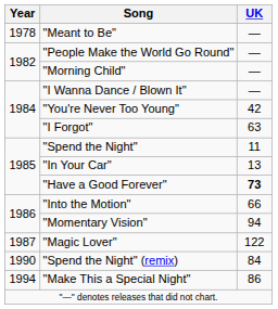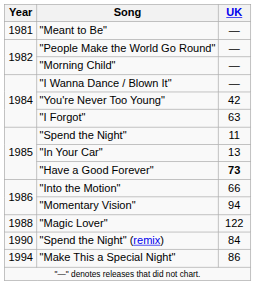 <table class="wikitable">
 <tr>
 <th align="center" valign="top" width="40">Year</th>
 <th align="left" valign="top">Song</th>
 <th align="center" valign="top" width="40"><a href='#'>UK</a><br></th>
 </tr>
 <tr>
-<td align="center" rowspan="1">1978</td>
+<td align="center" rowspan="1">1981</td>
 <td align="left" valign="top">"Meant to Be"</td>
 <td align="center" valign="top">—</td>
 </tr>
 <tr>
 <td align="center" rowspan="2">1982</td>
 <td align="left" valign="top">"People Make the World Go Round"</td>
 <td align="center" valign="top">—</td>
 </tr>
 <tr>
 <td align="left" valign="top">"Morning Child"</td>
 <td align="center" valign="top">—</td>
 </tr>
 <tr>
 <td align="center" rowspan="3">1984</td>
 <td align="left" valign="top">"I Wanna Dance / Blown It"</td>
 <td align="center" valign="top">—</td>
 </tr>
 <tr>
 <td align="left" valign="top">"You're Never Too Young"</td>
 <td align="center" valign="top">42</td>
 </tr>
 <tr>
 <td align="left" valign="top">"I Forgot"</td>
 <td align="center" valign="top">63</td>
 </tr>
 <tr>
 <td align="center" rowspan="3">1985</td>
 <td align="left" valign="top">"Spend the Night"</td>
 <td align="center" valign="top">11</td>
 </tr>
 <tr>
 <td align="left" valign="top">"In Your Car"</td>
 <td align="center" valign="top">13</td>
 </tr>
 <tr>
 <td align="left" valign="top">"Have a Good Forever"</td>
 <td align="center" valign="top"><strong>73</strong></td>
 </tr>
 <tr>
 <td align="center" rowspan="2">1986</td>
 <td align="left" valign="top">"Into the Motion"</td>
 <td align="center" valign="top">66</td>
 </tr>
 <tr>
 <td align="left" valign="top">"Momentary Vision"</td>
 <td align="center" valign="top">94</td>
 </tr>
 <tr>
-<td align="center">1987</td>
+<td align="center">1988</td>
 <td align="left" valign="top">"Magic Lover"</td>
 <td align="center" valign="top">122</td>
 </tr>
 <tr>
 <td align="center">1990</td>
 <td align="left" valign="top">"Spend the Night" (<a href='#'>remix</a>)</td>
 <td align="center" valign="top">84</td>
 </tr>
 <tr>
 <td align="center">1994</td>
 <td align="left" valign="top">"Make This a Special Night"</td>
 <td align="center" valign="top">86</td>
 </tr>
 <tr>
 <td colspan="7" style="text-align:center; font-size:9pt;">"—" denotes releases that did not chart.</td>
 </tr>
 </table>
